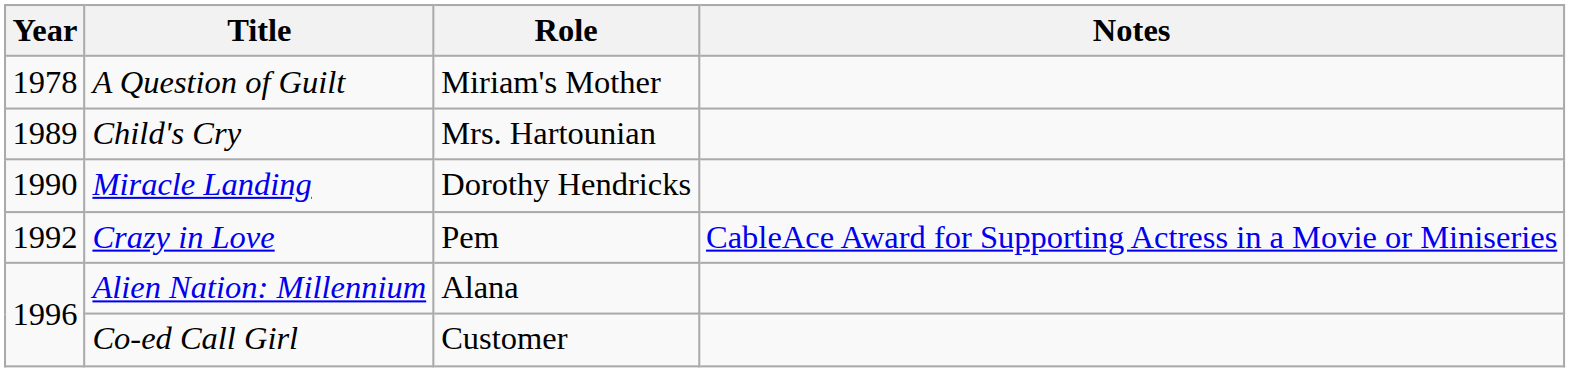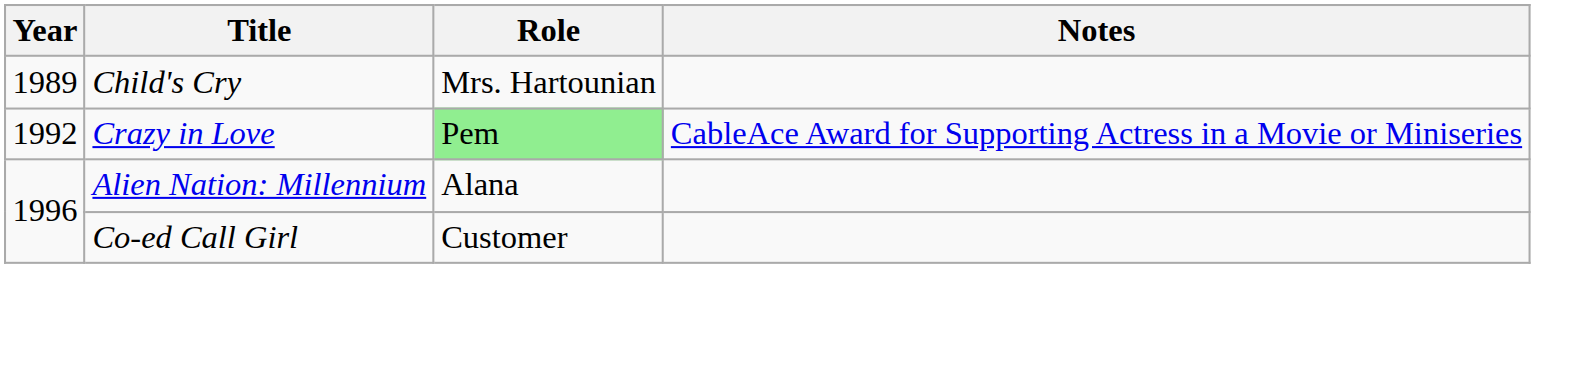 <table class="wikitable plainrowheaders sortable">
 <tr>
 <th>Year</th>
 <th>Title</th>
 <th>Role</th>
 <th>Notes</th>
 </tr>
 <tr>
-<td>1978</td>
-<td><em>A Question of Guilt</em></td>
-<td>Miriam's Mother</td>
-<td></td>
-</tr>
-<tr>
 <td>1989</td>
 <td><em>Child's Cry</em></td>
 <td>Mrs. Hartounian</td>
 <td></td>
 </tr>
 <tr>
-<td>1990</td>
-<td><em><a href='#'>Miracle Landing</a></em></td>
-<td>Dorothy Hendricks</td>
-<td></td>
-</tr>
-<tr>
 <td>1992</td>
 <td><em><a href='#'>Crazy in Love</a></em></td>
-<td>Pem</td>
+<td style="background: lightgreen;">Pem</td>
 <td><a href='#'>CableAce Award for Supporting Actress in a Movie or Miniseries</a></td>
 </tr>
 <tr>
 <td rowspan="2">1996</td>
 <td><em><a href='#'>Alien Nation: Millennium</a></em></td>
 <td>Alana</td>
 <td></td>
 </tr>
 <tr>
 <td><em>Co-ed Call Girl</em></td>
 <td>Customer</td>
 <td></td>
 </tr>
 </table>
